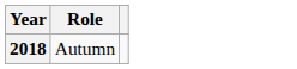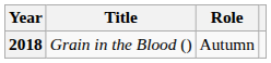 <table class="wikitable plainrowheaders">
 <tr>
 <th scope="col">Year</th>
+<th scope="col">Title</th>
 <th scope="col">Role</th>
 <th scope="col" class="unsortable"></th>
 </tr>
 <tr>
 <th scope="row">2018</th>
+<td><em>Grain in the Blood</em> ()</td>
 <td>Autumn</td>
 <td style="text-align:center"></td>
 </tr>
 </table>
